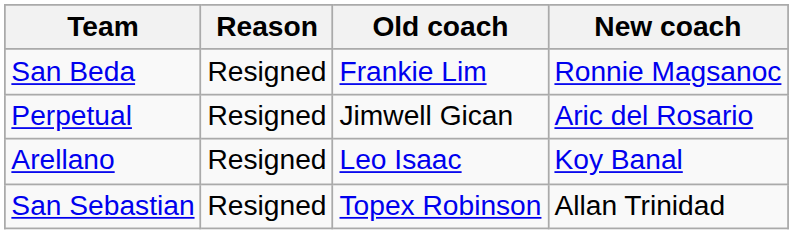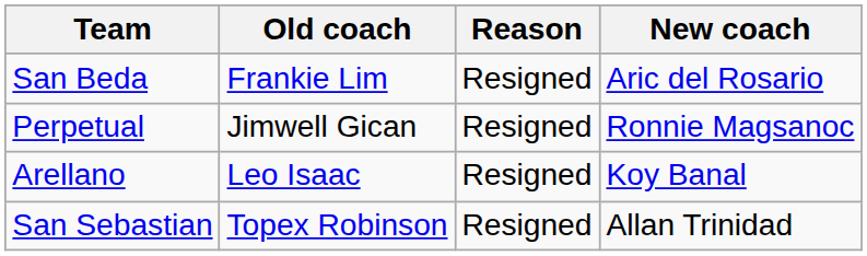 <table class=wikitable>
 <tr>
 <th>Team</th>
+<th>Old coach</th>
 <th>Reason</th>
-<th>Old coach</th>
 <th>New coach</th>
 </tr>
 <tr>
 <td><a href='#'>San Beda</a></td>
+<td><a href='#'>Frankie Lim</a></td>
 <td>Resigned</td>
-<td><a href='#'>Frankie Lim</a></td>
+<td><a href='#'>Aric del Rosario</a></td>
+</tr>
+<tr>
+<td><a href='#'>Perpetual</a></td>
+<td>Jimwell Gican</td>
+<td>Resigned</td>
 <td><a href='#'>Ronnie Magsanoc</a></td>
 </tr>
 <tr>
-<td><a href='#'>Perpetual</a></td>
+<td><a href='#'>Arellano</a></td>
+<td><a href='#'>Leo Isaac</a></td>
 <td>Resigned</td>
-<td>Jimwell Gican</td>
-<td><a href='#'>Aric del Rosario</a></td>
-</tr>
-<tr>
-<td><a href='#'>Arellano</a></td>
-<td>Resigned</td>
-<td><a href='#'>Leo Isaac</a></td>
 <td><a href='#'>Koy Banal</a></td>
 </tr>
 <tr>
 <td><a href='#'>San Sebastian</a></td>
+<td><a href='#'>Topex Robinson</a></td>
 <td>Resigned</td>
-<td><a href='#'>Topex Robinson</a></td>
 <td>Allan Trinidad</td>
 </tr>
 </table>
